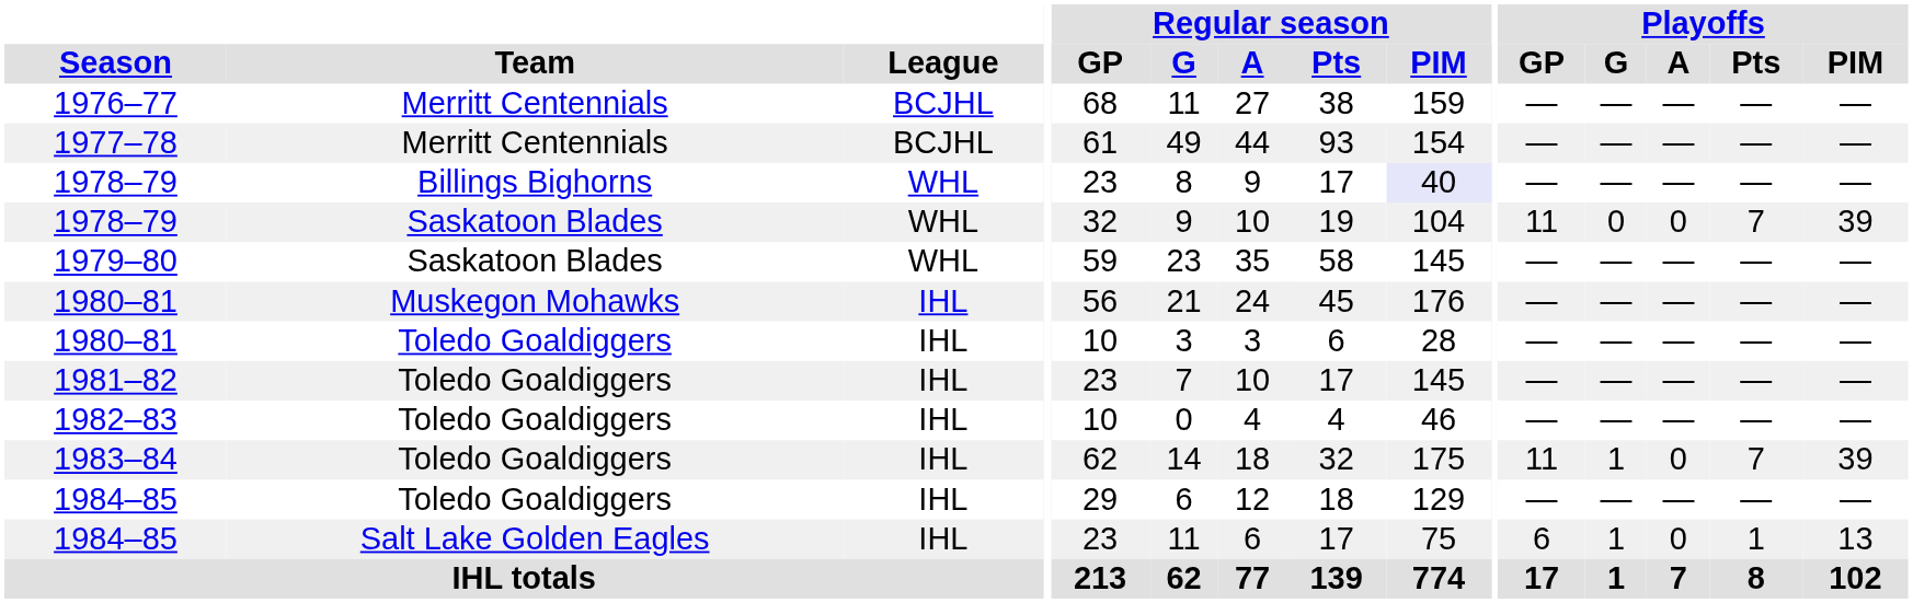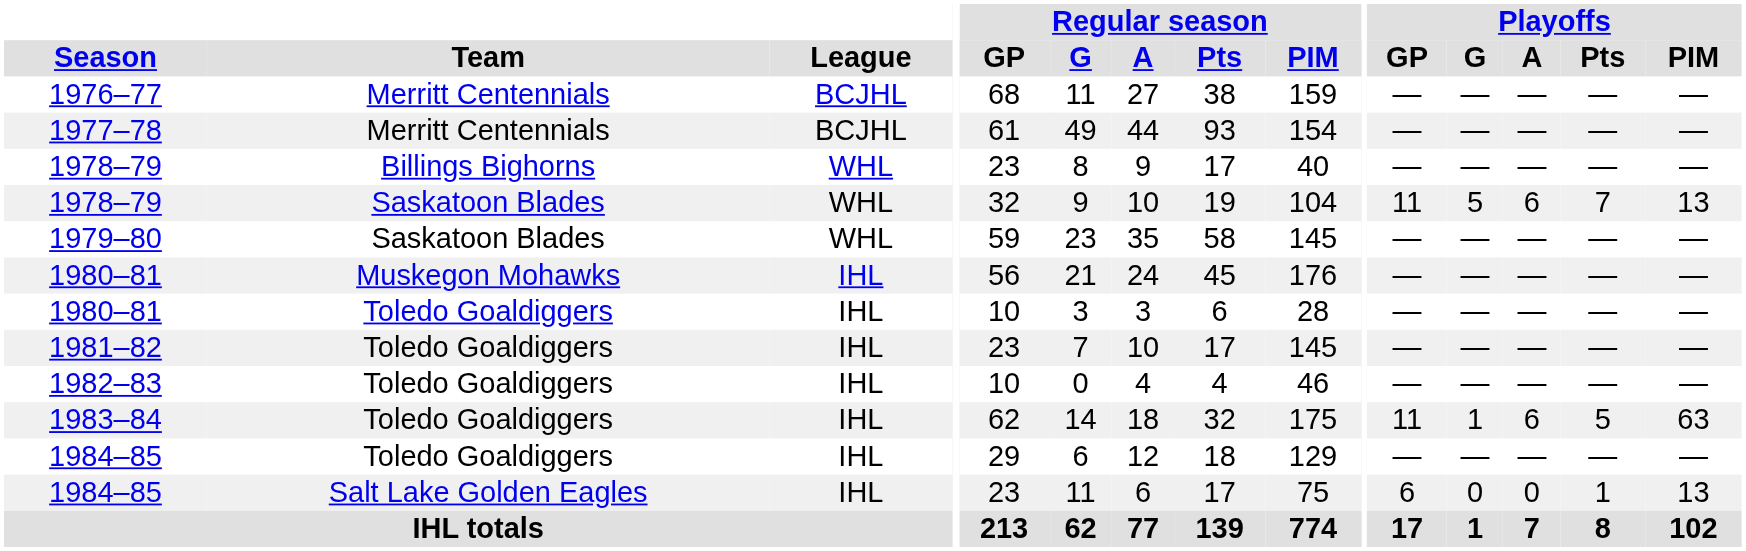 <table border="0" cellpadding="1" cellspacing="0" style="text-align:center; width:60em">
 <tr bgcolor="#e0e0e0">
 <th colspan="3" bgcolor="#ffffff"></th>
 <th rowspan="99" bgcolor="#ffffff"></th>
 <th colspan="5"><a href='#'>Regular season</a></th>
 <th rowspan="99" bgcolor="#ffffff"></th>
 <th colspan="5"><a href='#'>Playoffs</a></th>
 </tr>
 <tr bgcolor="#e0e0e0">
 <th><a href='#'>Season</a></th>
 <th>Team</th>
 <th>League</th>
 <th>GP</th>
 <th><a href='#'>G</a></th>
 <th><a href='#'>A</a></th>
 <th><a href='#'>Pts</a></th>
 <th><a href='#'>PIM</a></th>
 <th>GP</th>
 <th>G</th>
 <th>A</th>
 <th>Pts</th>
 <th>PIM</th>
 </tr>
 <tr>
 <td><a href='#'>1976–77</a></td>
 <td><a href='#'>Merritt Centennials</a></td>
 <td><a href='#'>BCJHL</a></td>
 <td>68</td>
 <td>11</td>
 <td>27</td>
 <td>38</td>
 <td>159</td>
 <td>—</td>
 <td>—</td>
 <td>—</td>
 <td>—</td>
 <td>—</td>
 </tr>
 <tr bgcolor="#f0f0f0">
 <td><a href='#'>1977–78</a></td>
 <td>Merritt Centennials</td>
 <td>BCJHL</td>
 <td>61</td>
 <td>49</td>
 <td>44</td>
 <td>93</td>
 <td>154</td>
 <td>—</td>
 <td>—</td>
 <td>—</td>
 <td>—</td>
 <td>—</td>
 </tr>
 <tr>
 <td><a href='#'>1978–79</a></td>
 <td><a href='#'>Billings Bighorns</a></td>
 <td><a href='#'>WHL</a></td>
 <td>23</td>
 <td>8</td>
 <td>9</td>
 <td>17</td>
-<td style="background: lavender;">40</td>
+<td>40</td>
 <td>—</td>
 <td>—</td>
 <td>—</td>
 <td>—</td>
 <td>—</td>
 </tr>
 <tr bgcolor="#f0f0f0">
 <td><a href='#'>1978–79</a></td>
 <td><a href='#'>Saskatoon Blades</a></td>
 <td>WHL</td>
 <td>32</td>
 <td>9</td>
 <td>10</td>
 <td>19</td>
 <td>104</td>
 <td>11</td>
-<td>0</td>
-<td>0</td>
+<td>5</td>
+<td>6</td>
 <td>7</td>
-<td>39</td>
+<td>13</td>
 </tr>
 <tr>
 <td><a href='#'>1979–80</a></td>
 <td>Saskatoon Blades</td>
 <td>WHL</td>
 <td>59</td>
 <td>23</td>
 <td>35</td>
 <td>58</td>
 <td>145</td>
 <td>—</td>
 <td>—</td>
 <td>—</td>
 <td>—</td>
 <td>—</td>
 </tr>
 <tr bgcolor="#f0f0f0">
 <td><a href='#'>1980–81</a></td>
 <td><a href='#'>Muskegon Mohawks</a></td>
 <td><a href='#'>IHL</a></td>
 <td>56</td>
 <td>21</td>
 <td>24</td>
 <td>45</td>
 <td>176</td>
 <td>—</td>
 <td>—</td>
 <td>—</td>
 <td>—</td>
 <td>—</td>
 </tr>
 <tr>
 <td><a href='#'>1980–81</a></td>
 <td><a href='#'>Toledo Goaldiggers</a></td>
 <td>IHL</td>
 <td>10</td>
 <td>3</td>
 <td>3</td>
 <td>6</td>
 <td>28</td>
 <td>—</td>
 <td>—</td>
 <td>—</td>
 <td>—</td>
 <td>—</td>
 </tr>
 <tr bgcolor="#f0f0f0">
 <td><a href='#'>1981–82</a></td>
 <td>Toledo Goaldiggers</td>
 <td>IHL</td>
 <td>23</td>
 <td>7</td>
 <td>10</td>
 <td>17</td>
 <td>145</td>
 <td>—</td>
 <td>—</td>
 <td>—</td>
 <td>—</td>
 <td>—</td>
 </tr>
 <tr>
 <td><a href='#'>1982–83</a></td>
 <td>Toledo Goaldiggers</td>
 <td>IHL</td>
 <td>10</td>
 <td>0</td>
 <td>4</td>
 <td>4</td>
 <td>46</td>
 <td>—</td>
 <td>—</td>
 <td>—</td>
 <td>—</td>
 <td>—</td>
 </tr>
 <tr bgcolor="#f0f0f0">
 <td><a href='#'>1983–84</a></td>
 <td>Toledo Goaldiggers</td>
 <td>IHL</td>
 <td>62</td>
 <td>14</td>
 <td>18</td>
 <td>32</td>
 <td>175</td>
 <td>11</td>
 <td>1</td>
-<td>0</td>
-<td>7</td>
-<td>39</td>
+<td>6</td>
+<td>5</td>
+<td>63</td>
 </tr>
 <tr>
 <td><a href='#'>1984–85</a></td>
 <td>Toledo Goaldiggers</td>
 <td>IHL</td>
 <td>29</td>
 <td>6</td>
 <td>12</td>
 <td>18</td>
 <td>129</td>
 <td>—</td>
 <td>—</td>
 <td>—</td>
 <td>—</td>
 <td>—</td>
 </tr>
 <tr bgcolor="#f0f0f0">
 <td><a href='#'>1984–85</a></td>
 <td><a href='#'>Salt Lake Golden Eagles</a></td>
 <td>IHL</td>
 <td>23</td>
 <td>11</td>
 <td>6</td>
 <td>17</td>
 <td>75</td>
 <td>6</td>
-<td>1</td>
+<td>0</td>
 <td>0</td>
 <td>1</td>
 <td>13</td>
 </tr>
 <tr>
 </tr>
 <tr ALIGN="center" bgcolor="#e0e0e0">
 <th colspan="3">IHL totals</th>
 <th ALIGN="center">213</th>
 <th ALIGN="center">62</th>
 <th ALIGN="center">77</th>
 <th ALIGN="center">139</th>
 <th ALIGN="center">774</th>
 <th ALIGN="center">17</th>
 <th ALIGN="center">1</th>
 <th ALIGN="center">7</th>
 <th ALIGN="center">8</th>
 <th ALIGN="center">102</th>
 </tr>
 </table>
